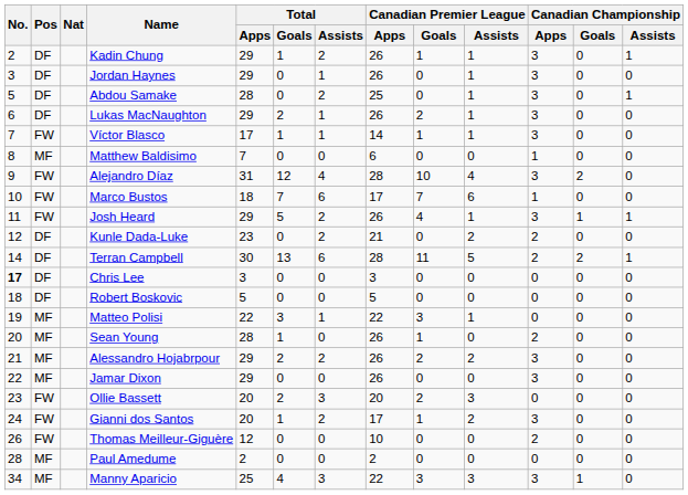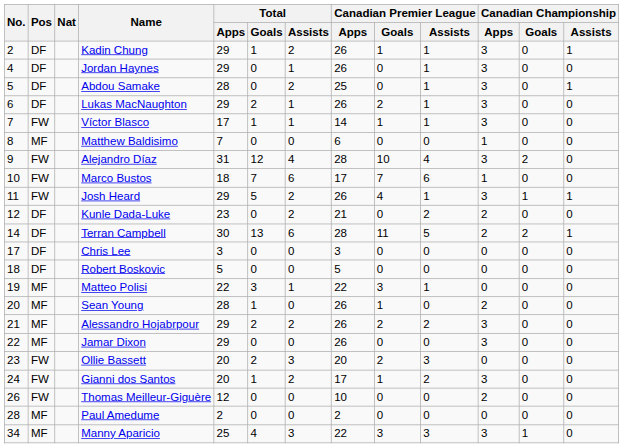 <table class="wikitable sortable">
 <tr>
 <th rowspan="2">No.</th>
 <th rowspan="2">Pos</th>
 <th rowspan="2">Nat</th>
 <th rowspan="2">Name</th>
 <th colspan="3">Total</th>
 <th colspan="3">Canadian Premier League</th>
 <th colspan="3">Canadian Championship</th>
 </tr>
 <tr>
 <th>Apps</th>
 <th>Goals</th>
 <th>Assists</th>
 <th>Apps</th>
 <th>Goals</th>
 <th>Assists</th>
 <th>Apps</th>
 <th>Goals</th>
 <th>Assists</th>
 </tr>
 <tr>
 <td>2</td>
 <td>DF</td>
 <td></td>
 <td><a href='#'>Kadin Chung</a></td>
 <td>29</td>
 <td>1</td>
 <td>2</td>
 <td>26</td>
 <td>1</td>
 <td>1</td>
 <td>3</td>
 <td>0</td>
 <td>1</td>
 </tr>
 <tr>
-<td>3</td>
+<td>4</td>
 <td>DF</td>
 <td></td>
 <td><a href='#'>Jordan Haynes</a></td>
 <td>29</td>
 <td>0</td>
 <td>1</td>
 <td>26</td>
 <td>0</td>
 <td>1</td>
 <td>3</td>
 <td>0</td>
 <td>0</td>
 </tr>
 <tr>
 <td>5</td>
 <td>DF</td>
 <td></td>
 <td><a href='#'>Abdou Samake</a></td>
 <td>28</td>
 <td>0</td>
 <td>2</td>
 <td>25</td>
 <td>0</td>
 <td>1</td>
 <td>3</td>
 <td>0</td>
 <td>1</td>
 </tr>
 <tr>
 <td>6</td>
 <td>DF</td>
 <td></td>
 <td><a href='#'>Lukas MacNaughton</a></td>
 <td>29</td>
 <td>2</td>
 <td>1</td>
 <td>26</td>
 <td>2</td>
 <td>1</td>
 <td>3</td>
 <td>0</td>
 <td>0</td>
 </tr>
 <tr>
 <td>7</td>
 <td>FW</td>
 <td></td>
 <td><a href='#'>Víctor Blasco</a></td>
 <td>17</td>
 <td>1</td>
 <td>1</td>
 <td>14</td>
 <td>1</td>
 <td>1</td>
 <td>3</td>
 <td>0</td>
 <td>0</td>
 </tr>
 <tr>
 <td>8</td>
 <td>MF</td>
 <td></td>
 <td><a href='#'>Matthew Baldisimo</a></td>
 <td>7</td>
 <td>0</td>
 <td>0</td>
 <td>6</td>
 <td>0</td>
 <td>0</td>
 <td>1</td>
 <td>0</td>
 <td>0</td>
 </tr>
 <tr>
 <td>9</td>
 <td>FW</td>
 <td></td>
 <td><a href='#'>Alejandro Díaz</a></td>
 <td>31</td>
 <td>12</td>
 <td>4</td>
 <td>28</td>
 <td>10</td>
 <td>4</td>
 <td>3</td>
 <td>2</td>
 <td>0</td>
 </tr>
 <tr>
 <td>10</td>
 <td>FW</td>
 <td></td>
 <td><a href='#'>Marco Bustos</a></td>
 <td>18</td>
 <td>7</td>
 <td>6</td>
 <td>17</td>
 <td>7</td>
 <td>6</td>
 <td>1</td>
 <td>0</td>
 <td>0</td>
 </tr>
 <tr>
 <td>11</td>
 <td>FW</td>
 <td></td>
 <td><a href='#'>Josh Heard</a></td>
 <td>29</td>
 <td>5</td>
 <td>2</td>
 <td>26</td>
 <td>4</td>
 <td>1</td>
 <td>3</td>
 <td>1</td>
 <td>1</td>
 </tr>
 <tr>
 <td>12</td>
 <td>DF</td>
 <td></td>
 <td><a href='#'>Kunle Dada-Luke</a></td>
 <td>23</td>
 <td>0</td>
 <td>2</td>
 <td>21</td>
 <td>0</td>
 <td>2</td>
 <td>2</td>
 <td>0</td>
 <td>0</td>
 </tr>
 <tr>
 <td>14</td>
 <td>DF</td>
 <td></td>
 <td><a href='#'>Terran Campbell</a></td>
 <td>30</td>
 <td>13</td>
 <td>6</td>
 <td>28</td>
 <td>11</td>
 <td>5</td>
 <td>2</td>
 <td>2</td>
 <td>1</td>
 </tr>
 <tr>
-<td><strong>17</strong></td>
+<td>17</td>
 <td>DF</td>
 <td></td>
 <td><a href='#'>Chris Lee</a></td>
 <td>3</td>
 <td>0</td>
 <td>0</td>
 <td>3</td>
 <td>0</td>
 <td>0</td>
 <td>0</td>
 <td>0</td>
 <td>0</td>
 </tr>
 <tr>
 <td>18</td>
 <td>DF</td>
 <td></td>
 <td><a href='#'>Robert Boskovic</a></td>
 <td>5</td>
 <td>0</td>
 <td>0</td>
 <td>5</td>
 <td>0</td>
 <td>0</td>
 <td>0</td>
 <td>0</td>
 <td>0</td>
 </tr>
 <tr>
 <td>19</td>
 <td>MF</td>
 <td></td>
 <td><a href='#'>Matteo Polisi</a></td>
 <td>22</td>
 <td>3</td>
 <td>1</td>
 <td>22</td>
 <td>3</td>
 <td>1</td>
 <td>0</td>
 <td>0</td>
 <td>0</td>
 </tr>
 <tr>
 <td>20</td>
 <td>MF</td>
 <td></td>
 <td><a href='#'>Sean Young</a></td>
 <td>28</td>
 <td>1</td>
 <td>0</td>
 <td>26</td>
 <td>1</td>
 <td>0</td>
 <td>2</td>
 <td>0</td>
 <td>0</td>
 </tr>
 <tr>
 <td>21</td>
 <td>MF</td>
 <td></td>
 <td><a href='#'>Alessandro Hojabrpour</a></td>
 <td>29</td>
 <td>2</td>
 <td>2</td>
 <td>26</td>
 <td>2</td>
 <td>2</td>
 <td>3</td>
 <td>0</td>
 <td>0</td>
 </tr>
 <tr>
 <td>22</td>
 <td>MF</td>
 <td></td>
 <td><a href='#'>Jamar Dixon</a></td>
 <td>29</td>
 <td>0</td>
 <td>0</td>
 <td>26</td>
 <td>0</td>
 <td>0</td>
 <td>3</td>
 <td>0</td>
 <td>0</td>
 </tr>
 <tr>
 <td>23</td>
 <td>FW</td>
 <td></td>
 <td><a href='#'>Ollie Bassett</a></td>
 <td>20</td>
 <td>2</td>
 <td>3</td>
 <td>20</td>
 <td>2</td>
 <td>3</td>
 <td>0</td>
 <td>0</td>
 <td>0</td>
 </tr>
 <tr>
 <td>24</td>
 <td>FW</td>
 <td></td>
 <td><a href='#'>Gianni dos Santos</a></td>
 <td>20</td>
 <td>1</td>
 <td>2</td>
 <td>17</td>
 <td>1</td>
 <td>2</td>
 <td>3</td>
 <td>0</td>
 <td>0</td>
 </tr>
 <tr>
 <td>26</td>
 <td>FW</td>
 <td></td>
 <td><a href='#'>Thomas Meilleur-Giguère</a></td>
 <td>12</td>
 <td>0</td>
 <td>0</td>
 <td>10</td>
 <td>0</td>
 <td>0</td>
 <td>2</td>
 <td>0</td>
 <td>0</td>
 </tr>
 <tr>
 <td>28</td>
 <td>MF</td>
 <td></td>
 <td><a href='#'>Paul Amedume</a></td>
 <td>2</td>
 <td>0</td>
 <td>0</td>
 <td>2</td>
 <td>0</td>
 <td>0</td>
 <td>0</td>
 <td>0</td>
 <td>0</td>
 </tr>
 <tr>
 <td>34</td>
 <td>MF</td>
 <td></td>
 <td><a href='#'>Manny Aparicio</a></td>
 <td>25</td>
 <td>4</td>
 <td>3</td>
 <td>22</td>
 <td>3</td>
 <td>3</td>
 <td>3</td>
 <td>1</td>
 <td>0</td>
 </tr>
 </table>
